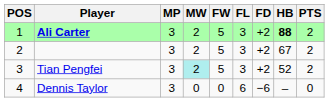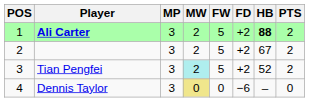 <table class="wikitable" style="text-align: center;">
 <tr>
 <th width=20>POS</th>
 <th width=165>Player</th>
 <th width=20>MP</th>
 <th width=20>MW</th>
 <th width=20>FW</th>
-<th width=20>FL</th>
 <th width=20>FD</th>
 <th width=20>HB</th>
 <th width=20>PTS</th>
 </tr>
 <tr style="background:#aaffaa;">
 <td>1</td>
 <td style="text-align:left;"> <strong><a href='#'>Ali Carter</a></strong></td>
 <td>3</td>
 <td>2</td>
 <td>5</td>
-<td>3</td>
 <td>+2</td>
 <td><strong>88</strong></td>
 <td>2</td>
 </tr>
 <tr>
 <td>2</td>
 <td style="text-align:left;"></td>
 <td>3</td>
 <td>2</td>
 <td>5</td>
-<td>3</td>
 <td>+2</td>
 <td>67</td>
 <td>2</td>
 </tr>
 <tr>
 <td>3</td>
 <td style="text-align:left;"> <a href='#'>Tian Pengfei</a></td>
 <td>3</td>
 <td style="background: paleturquoise;">2</td>
 <td>5</td>
-<td>3</td>
 <td>+2</td>
 <td>52</td>
 <td>2</td>
 </tr>
 <tr>
 <td>4</td>
 <td style="text-align:left;"> <a href='#'>Dennis Taylor</a></td>
 <td>3</td>
+<td style="background: khaki;">0</td>
 <td>0</td>
-<td>0</td>
-<td>6</td>
 <td>−6</td>
 <td>–</td>
 <td>0</td>
 </tr>
 </table>
